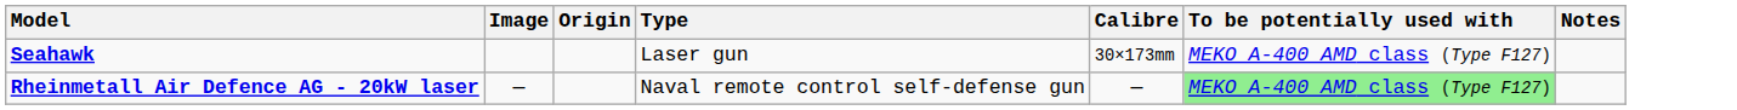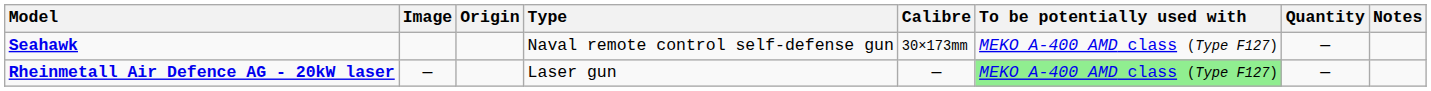 <table class="wikitable" style="font-size: 92%;">
 <tr>
 <th style="text-align: left">Model</th>
 <th style="text-align: left">Image</th>
 <th style="text-align: left">Origin</th>
 <th style="text-align: left">Type</th>
 <th style="text-align: left">Calibre</th>
 <th style="text-align: left">To be potentially used with</th>
+<th style="text-align: left">Quantity</th>
 <th style="text-align: left">Notes</th>
 </tr>
 <tr>
 <td><strong><a href='#'>Seahawk</a></strong></td>
 <td style="text-align: center"></td>
 <td></td>
-<td>Laser gun</td>
+<td>Naval remote control self-defense gun</td>
 <td><small>30×173mm</small></td>
 <td><a href='#'><em>MEKO A-400 AMD</em> class</a> <small>(<em>Type F127</em>)</small></td>
+<td style="text-align: center">—</td>
 <td></td>
 </tr>
 <tr>
 <td><strong><a href='#'>Rheinmetall Air Defence AG - 20kW laser</a></strong></td>
 <td style="text-align: center">—</td>
 <td><br></td>
-<td>Naval remote control self-defense gun</td>
+<td>Laser gun</td>
 <td style="text-align: center">—</td>
 <td style="background: lightgreen;"><a href='#'><em>MEKO A-400 AMD</em> class</a> <small>(<em>Type F127</em>)</small></td>
+<td style="text-align: center">—</td>
 <td></td>
 </tr>
 </table>
